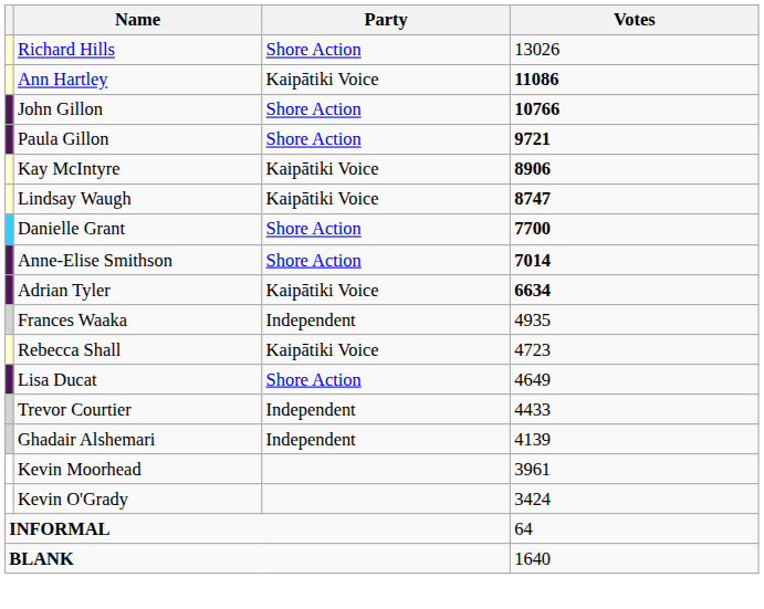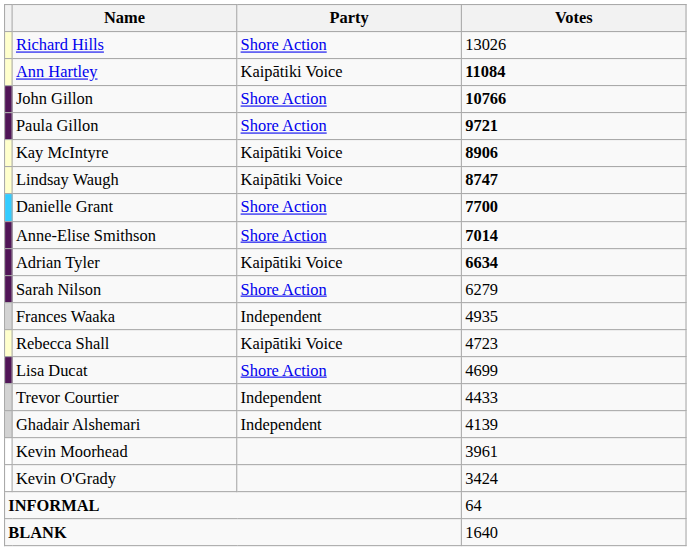 <table width="50%" class="wikitable" style="font-size: 95%; width=20%;">
 <tr>
 <th width="1%"></th>
 <th width="33%">Name</th>
 <th width="33%">Party</th>
 <th width="33%">Votes</th>
 </tr>
 <tr>
 <td style="color:inherit;background:#ffffcc"></td>
 <td><a href='#'>Richard Hills</a></td>
 <td><a href='#'>Shore Action</a></td>
 <td>13026</td>
 </tr>
 <tr>
 <td style="color:inherit;background:#ffffcc"></td>
 <td><a href='#'>Ann Hartley</a></td>
 <td>Kaipātiki Voice</td>
-<td><strong>11086</strong></td>
+<td><strong>11084</strong></td>
 </tr>
 <tr>
 <td style="color:inherit;background:#501557"></td>
 <td>John Gillon</td>
 <td><a href='#'>Shore Action</a></td>
 <td><strong>10766</strong></td>
 </tr>
 <tr>
 <td style="color:inherit;background:#501557"></td>
 <td>Paula Gillon</td>
 <td><a href='#'>Shore Action</a></td>
 <td><strong>9721</strong></td>
 </tr>
 <tr>
 <td style="color:inherit;background:#ffffcc"></td>
 <td>Kay McIntyre</td>
 <td>Kaipātiki Voice</td>
 <td><strong>8906</strong></td>
 </tr>
 <tr>
 <td style="color:inherit;background:#ffffcc"></td>
 <td>Lindsay Waugh</td>
 <td>Kaipātiki Voice</td>
 <td><strong>8747</strong></td>
 </tr>
 <tr>
 <td style="color:inherit;background:#33CCFF"></td>
 <td>Danielle Grant</td>
 <td><a href='#'>Shore Action</a></td>
 <td><strong>7700</strong></td>
 </tr>
 <tr>
 <td style="color:inherit;background:#501557"></td>
 <td>Anne-Elise Smithson</td>
 <td><a href='#'>Shore Action</a></td>
 <td><strong>7014</strong></td>
 </tr>
 <tr>
 <td style="color:inherit;background:#501557"></td>
 <td>Adrian Tyler</td>
 <td>Kaipātiki Voice</td>
 <td><strong>6634</strong></td>
 </tr>
 <tr>
+<td style="color:inherit;background:#501557"></td>
+<td>Sarah Nilson</td>
+<td><a href='#'>Shore Action</a></td>
+<td>6279</td>
+</tr>
+<tr>
 <td bgcolor="lightgrey"></td>
 <td>Frances Waaka</td>
 <td>Independent</td>
 <td>4935</td>
 </tr>
 <tr>
 <td style="color:inherit;background:#ffffcc"></td>
 <td>Rebecca Shall</td>
 <td>Kaipātiki Voice</td>
 <td>4723</td>
 </tr>
 <tr>
 <td style="color:inherit;background:#501557"></td>
 <td>Lisa Ducat</td>
 <td><a href='#'>Shore Action</a></td>
-<td>4649</td>
+<td>4699</td>
 </tr>
 <tr>
 <td bgcolor="lightgrey"></td>
 <td>Trevor Courtier</td>
 <td>Independent</td>
 <td>4433</td>
 </tr>
 <tr>
 <td bgcolor="lightgrey"></td>
 <td>Ghadair Alshemari</td>
 <td>Independent</td>
 <td>4139</td>
 </tr>
 <tr>
 <td style="color:inherit;background:#ffffff"></td>
 <td>Kevin Moorhead</td>
 <td></td>
 <td>3961</td>
 </tr>
 <tr>
 <td style="color:inherit;background:#ffffff"></td>
 <td>Kevin O'Grady</td>
 <td></td>
 <td>3424</td>
 </tr>
 <tr>
 <td colspan="3"><strong>INFORMAL</strong></td>
 <td>64</td>
 </tr>
 <tr>
 <td colspan="3"><strong>BLANK</strong></td>
 <td>1640</td>
 </tr>
 </table>
